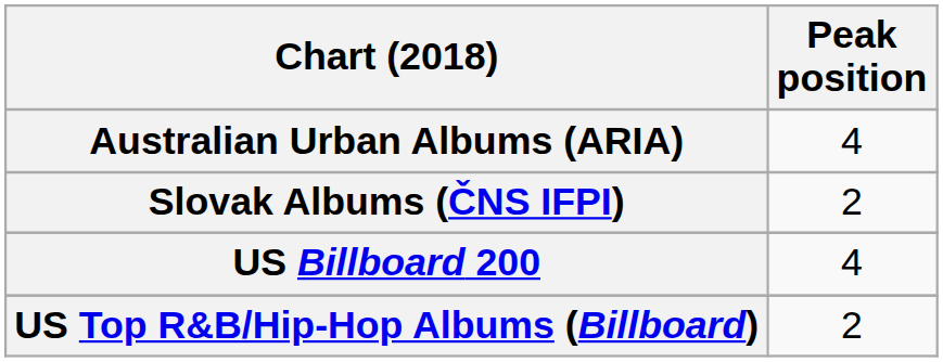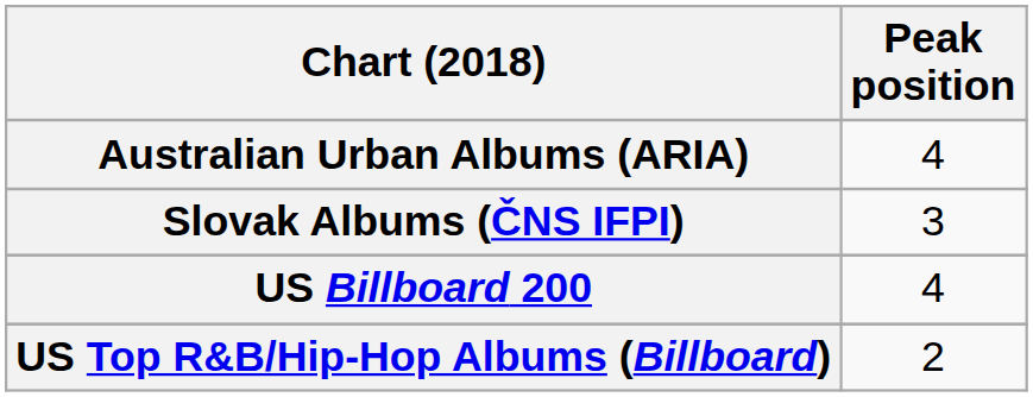 <table class="wikitable sortable plainrowheaders" style="text-align:center">
 <tr>
 <th scope="col">Chart (2018)</th>
 <th scope="col">Peak<br> position</th>
 </tr>
 <tr>
 </tr>
 <tr>
 <th scope="row">Australian Urban Albums (ARIA)</th>
 <td>4</td>
 </tr>
 <tr>
 </tr>
 <tr>
 </tr>
 <tr>
 </tr>
 <tr>
 </tr>
 <tr>
 </tr>
 <tr>
 </tr>
 <tr>
 </tr>
 <tr>
 </tr>
 <tr>
 </tr>
 <tr>
 </tr>
 <tr>
 </tr>
 <tr>
 </tr>
 <tr>
 </tr>
 <tr>
 </tr>
 <tr>
 <th scope="row">Slovak Albums (<a href='#'>ČNS IFPI</a>)</th>
-<td>2</td>
+<td>3</td>
 </tr>
 <tr>
 </tr>
 <tr>
 </tr>
 <tr>
 </tr>
 <tr>
 <th scope="row">US <a href='#'><em>Billboard</em> 200</a></th>
 <td>4</td>
 </tr>
 <tr>
 </tr>
 <tr>
 <th scope="row">US <a href='#'>Top R&B/Hip-Hop Albums</a> (<em><a href='#'>Billboard</a></em>)</th>
 <td>2</td>
 </tr>
 </table>
